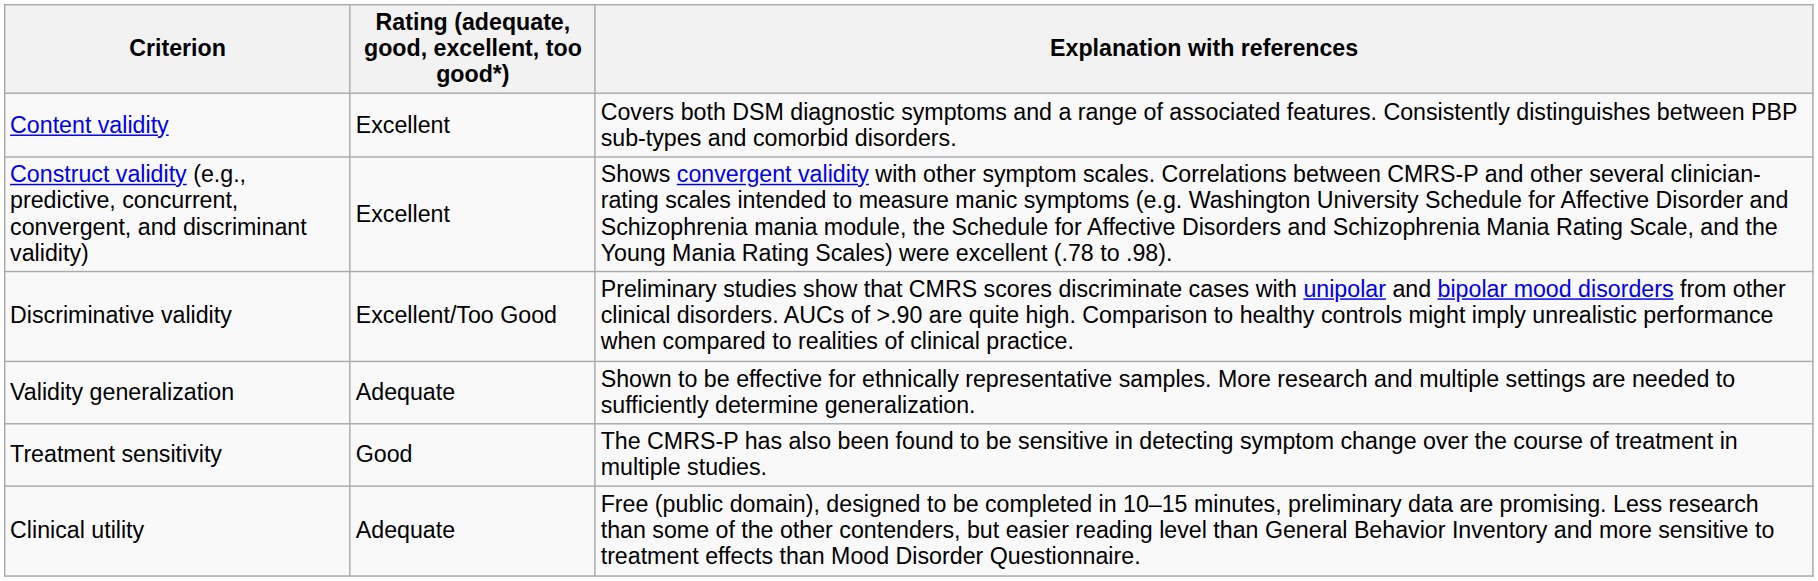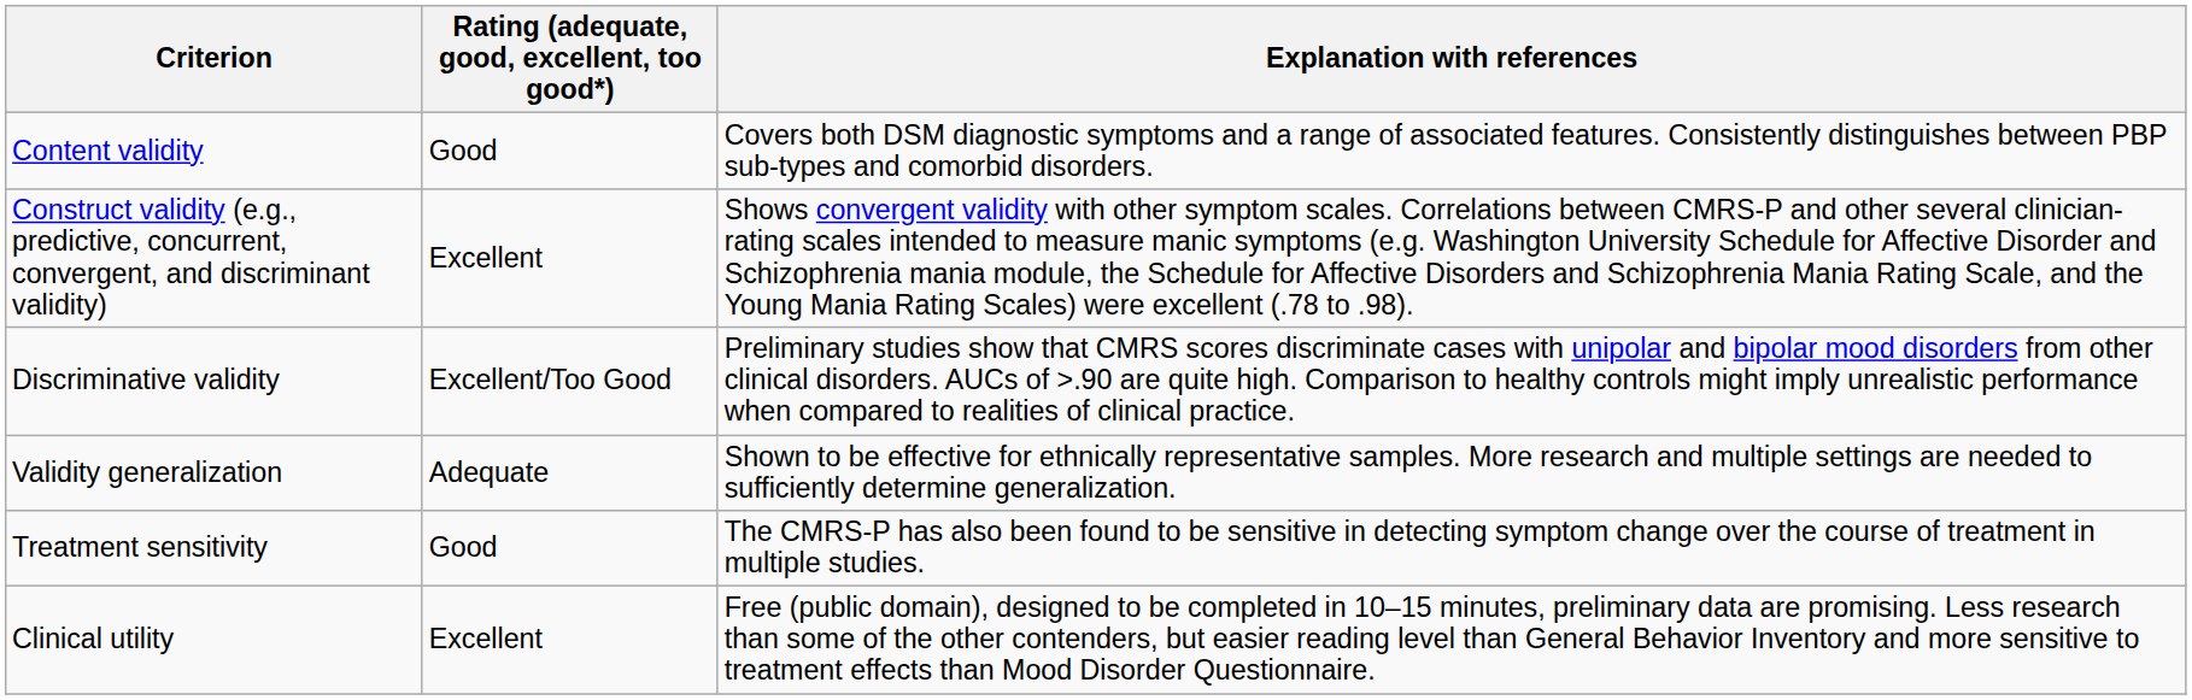 <table class="wikitable">
 <tr>
 <th>Criterion</th>
 <th>Rating (adequate, good, excellent, too good*)</th>
 <th>Explanation with references</th>
 </tr>
 <tr>
 <td><a href='#'>Content validity</a></td>
-<td>Excellent</td>
+<td>Good</td>
 <td>Covers both DSM diagnostic symptoms and a range of associated features. Consistently distinguishes between PBP sub-types and comorbid disorders.</td>
 </tr>
 <tr>
 <td><a href='#'>Construct validity</a> (e.g., predictive, concurrent, convergent, and discriminant validity)</td>
 <td>Excellent</td>
 <td>Shows <a href='#'>convergent validity</a> with other symptom scales. Correlations between CMRS-P and other several clinician-rating scales intended to measure manic symptoms (e.g. Washington University Schedule for Affective Disorder and Schizophrenia mania module, the Schedule for Affective Disorders and Schizophrenia Mania Rating Scale, and the Young Mania Rating Scales) were excellent (.78 to .98).</td>
 </tr>
 <tr>
 <td>Discriminative validity</td>
 <td>Excellent/Too Good</td>
 <td>Preliminary studies show that CMRS scores discriminate cases with <a href='#'>unipolar</a> and <a href='#'>bipolar mood disorders</a> from other clinical disorders. AUCs of >.90 are quite high. Comparison to healthy controls might imply unrealistic performance when compared to realities of clinical practice.</td>
 </tr>
 <tr>
 <td>Validity generalization</td>
 <td>Adequate</td>
 <td>Shown to be effective for ethnically representative samples. More research and multiple settings are needed to sufficiently determine generalization.</td>
 </tr>
 <tr>
 <td>Treatment sensitivity</td>
 <td>Good</td>
 <td>The CMRS-P has also been found to be sensitive in detecting symptom change over the course of treatment in multiple studies.</td>
 </tr>
 <tr>
 <td>Clinical utility</td>
-<td>Adequate</td>
+<td>Excellent</td>
 <td>Free (public domain), designed to be completed in 10–15 minutes, preliminary data are promising. Less research than some of the other contenders, but easier reading level than General Behavior Inventory and more sensitive to treatment effects than Mood Disorder Questionnaire.</td>
 </tr>
 </table>
